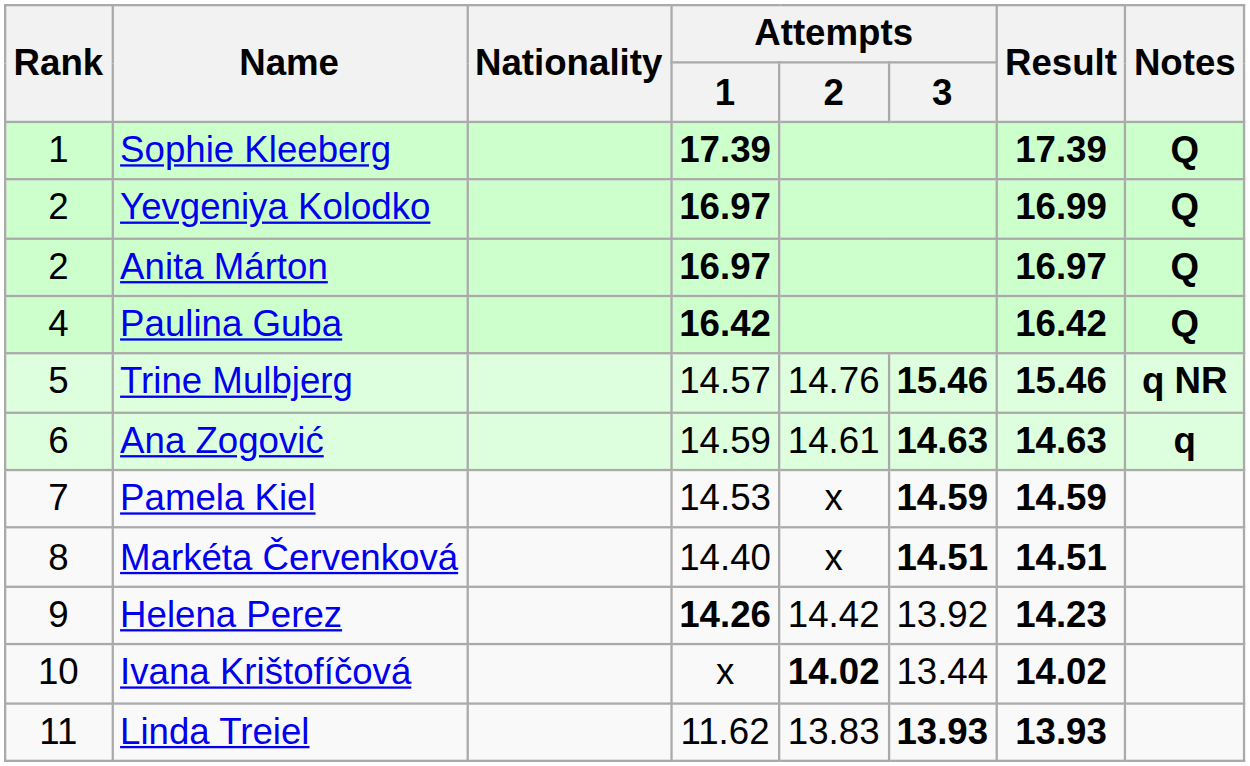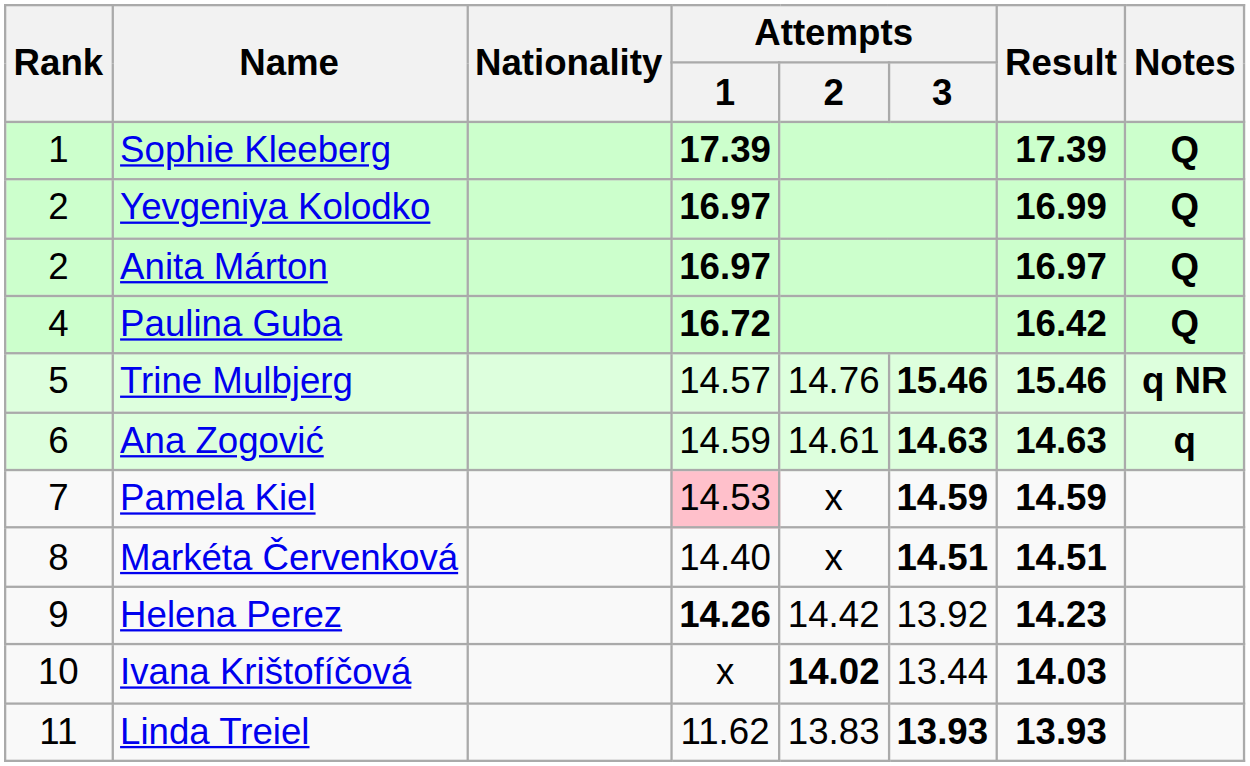 <table class="wikitable sortable" style="text-align:center">
 <tr>
 <th rowspan=2>Rank</th>
 <th rowspan=2>Name</th>
 <th rowspan=2>Nationality</th>
 <th colspan=3>Attempts</th>
 <th rowspan=2>Result</th>
 <th rowspan=2>Notes</th>
 </tr>
 <tr>
 <th>1</th>
 <th>2</th>
 <th>3</th>
 </tr>
 <tr bgcolor=ccffcc>
 <td>1</td>
 <td align=left><a href='#'>Sophie Kleeberg</a></td>
 <td align=left></td>
 <td><strong>17.39</strong></td>
 <td colspan=2></td>
 <td><strong>17.39</strong></td>
 <td><strong>Q</strong></td>
 </tr>
 <tr bgcolor=ccffcc>
 <td>2</td>
 <td align=left><a href='#'>Yevgeniya Kolodko</a></td>
 <td align=left></td>
 <td><strong>16.97</strong></td>
 <td colspan=2></td>
 <td><strong>16.99</strong></td>
 <td><strong>Q</strong></td>
 </tr>
 <tr bgcolor=ccffcc>
 <td>2</td>
 <td align=left><a href='#'>Anita Márton</a></td>
 <td align=left></td>
 <td><strong>16.97</strong></td>
 <td colspan=2></td>
 <td><strong>16.97</strong></td>
 <td><strong>Q</strong></td>
 </tr>
 <tr bgcolor=ccffcc>
 <td>4</td>
 <td align=left><a href='#'>Paulina Guba</a></td>
 <td align=left></td>
-<td><strong>16.42</strong></td>
+<td><strong>16.72</strong></td>
 <td colspan=2></td>
 <td><strong>16.42</strong></td>
 <td><strong>Q</strong></td>
 </tr>
 <tr bgcolor=ddffdd>
 <td>5</td>
 <td align=left><a href='#'>Trine Mulbjerg</a></td>
 <td align=left></td>
 <td>14.57</td>
 <td>14.76</td>
 <td><strong>15.46</strong></td>
 <td><strong>15.46</strong></td>
 <td><strong>q NR</strong></td>
 </tr>
 <tr bgcolor=ddffdd>
 <td>6</td>
 <td align=left><a href='#'>Ana Zogović</a></td>
 <td align=left></td>
 <td>14.59</td>
 <td>14.61</td>
 <td><strong>14.63</strong></td>
 <td><strong>14.63</strong></td>
 <td><strong>q</strong></td>
 </tr>
 <tr>
 <td>7</td>
 <td align=left><a href='#'>Pamela Kiel</a></td>
 <td align=left></td>
-<td>14.53</td>
+<td style="background: pink;">14.53</td>
 <td>x</td>
 <td><strong>14.59</strong></td>
 <td><strong>14.59</strong></td>
 <td></td>
 </tr>
 <tr>
 <td>8</td>
 <td align=left><a href='#'>Markéta Červenková</a></td>
 <td align=left></td>
 <td>14.40</td>
 <td>x</td>
 <td><strong>14.51</strong></td>
 <td><strong>14.51</strong></td>
 <td></td>
 </tr>
 <tr>
 <td>9</td>
 <td align=left><a href='#'>Helena Perez</a></td>
 <td align=left></td>
 <td><strong>14.26</strong></td>
 <td>14.42</td>
 <td>13.92</td>
 <td><strong>14.23</strong></td>
 <td></td>
 </tr>
 <tr>
 <td>10</td>
 <td align=left><a href='#'>Ivana Krištofíčová</a></td>
 <td align=left></td>
 <td>x</td>
 <td><strong>14.02</strong></td>
 <td>13.44</td>
-<td><strong>14.02</strong></td>
+<td><strong>14.03</strong></td>
 <td></td>
 </tr>
 <tr>
 <td>11</td>
 <td align=left><a href='#'>Linda Treiel</a></td>
 <td align=left></td>
 <td>11.62</td>
 <td>13.83</td>
 <td><strong>13.93</strong></td>
 <td><strong>13.93</strong></td>
 <td></td>
 </tr>
 </table>
